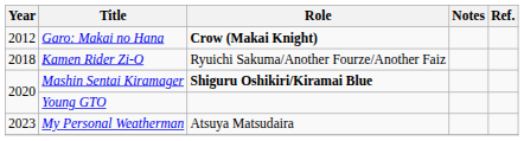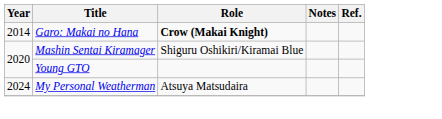 <table class="wikitable">
 <tr>
 <th>Year</th>
 <th>Title</th>
 <th>Role</th>
 <th>Notes</th>
 <th>Ref.</th>
 </tr>
 <tr>
-<td>2012</td>
+<td>2014</td>
 <td><em><a href='#'>Garo: Makai no Hana</a></em></td>
 <td><strong>Crow (Makai Knight)</strong></td>
 <td></td>
 <td></td>
 </tr>
 <tr>
-<td>2018</td>
-<td><em><a href='#'>Kamen Rider Zi-O</a></em></td>
-<td>Ryuichi Sakuma/Another Fourze/Another Faiz</td>
-<td></td>
-<td></td>
-</tr>
-<tr>
 <td rowspan="2">2020</td>
 <td><em><a href='#'>Mashin Sentai Kiramager</a></em></td>
-<td><strong>Shiguru Oshikiri/Kiramai Blue</strong></td>
+<td>Shiguru Oshikiri/Kiramai Blue</td>
 <td></td>
 <td></td>
 </tr>
 <tr>
 <td><em><a href='#'>Young GTO</a></em></td>
 <td></td>
 <td></td>
 <td></td>
 </tr>
 <tr>
-<td>2023</td>
+<td>2024</td>
 <td><em><a href='#'>My Personal Weatherman</a></em></td>
 <td>Atsuya Matsudaira</td>
 <td></td>
 <td></td>
 </tr>
 <tr>
 </tr>
 </table>
